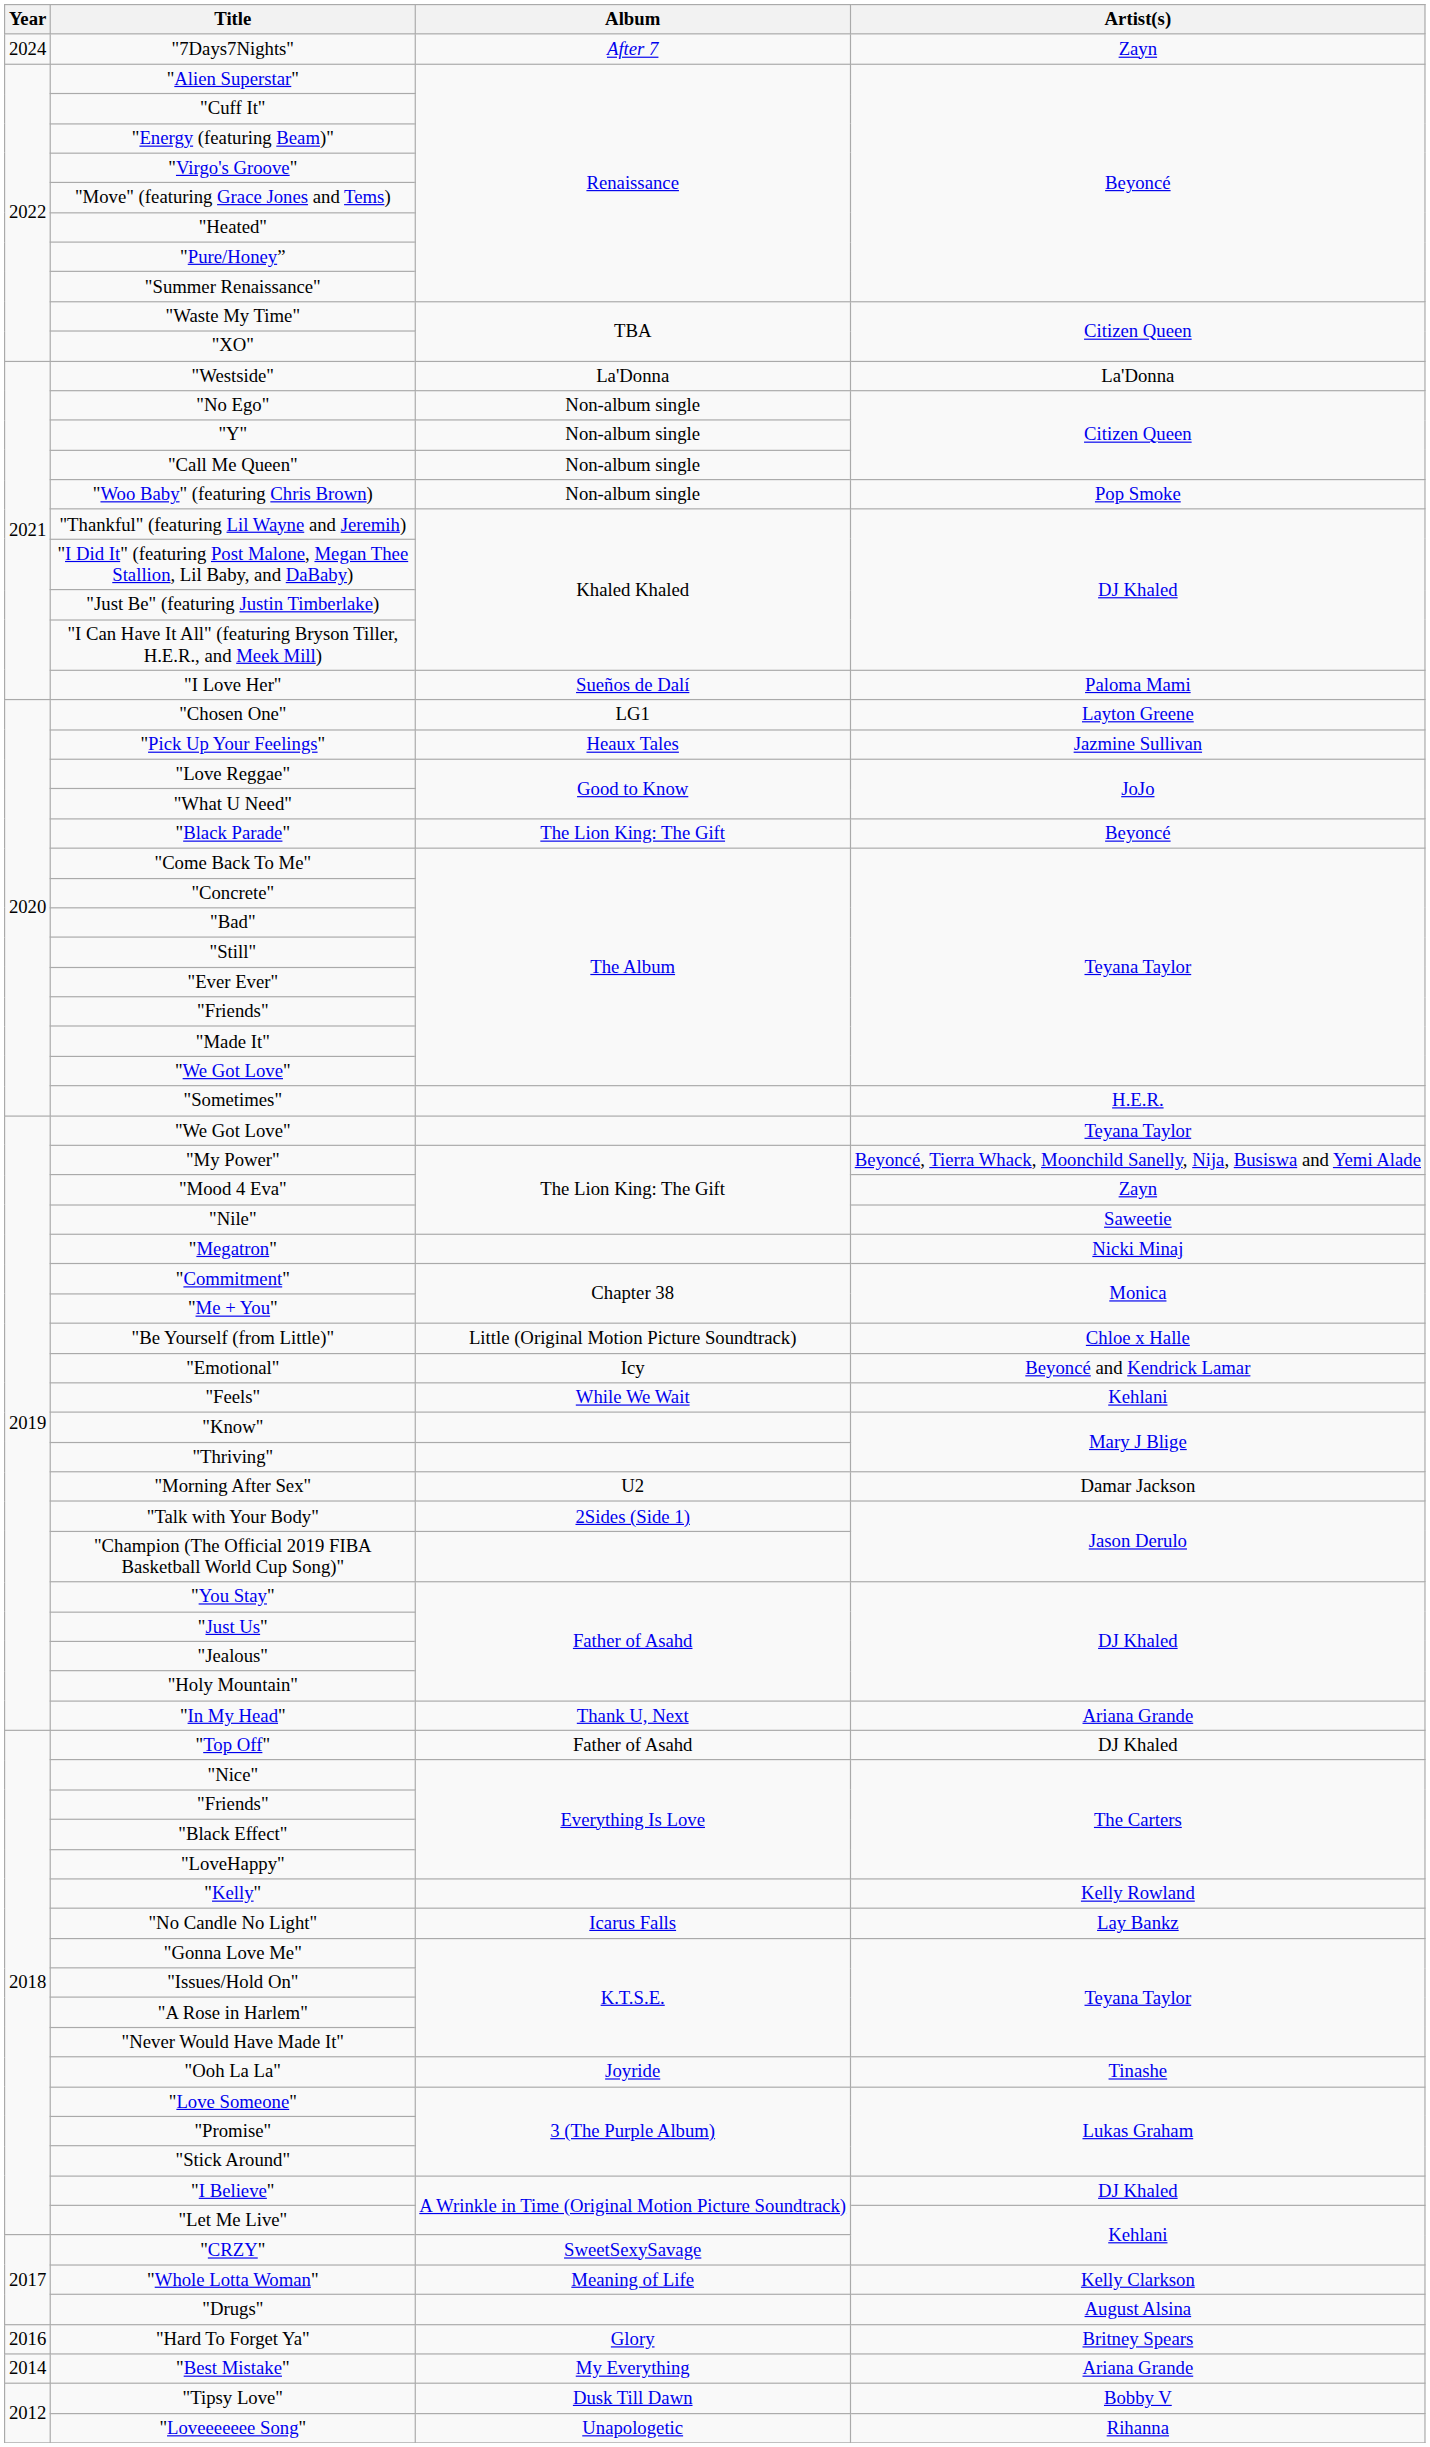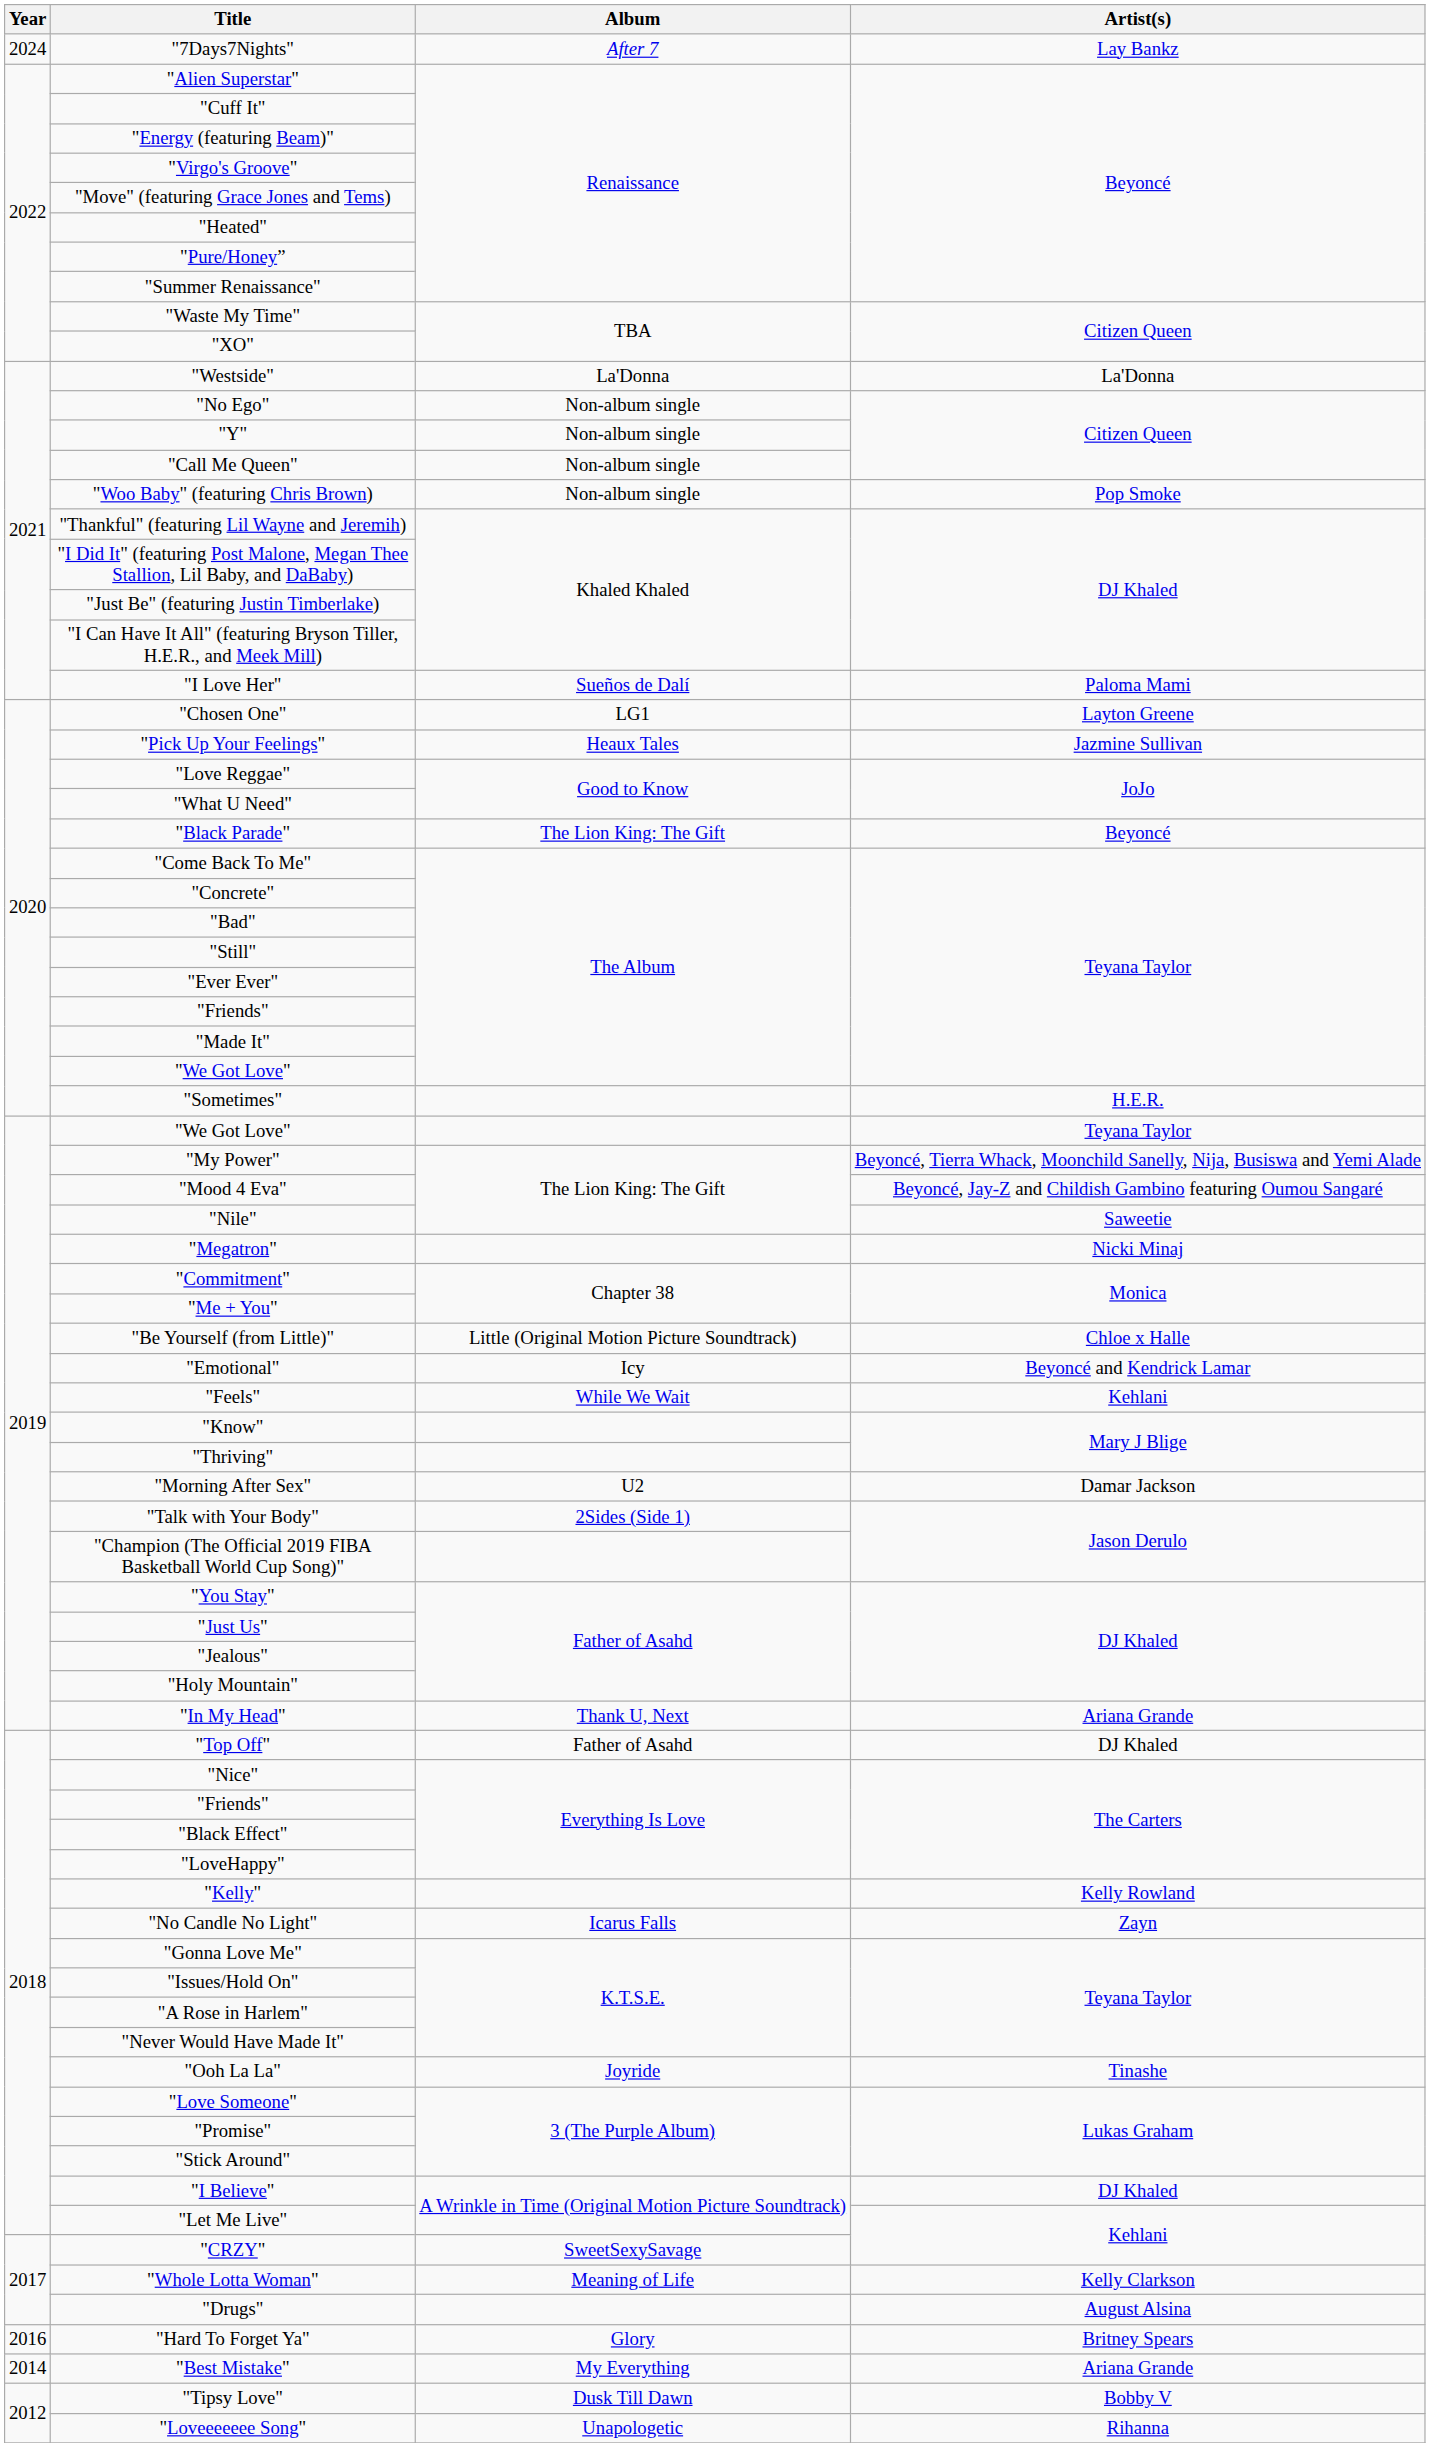 <table class="wikitable plainrowheaders" style="text-align:center;">
 <tr>
 <th scope="col">Year</th>
 <th scope="col" style="width:19em;">Title</th>
 <th scope="col">Album</th>
 <th scope="col">Artist(s)</th>
 </tr>
 <tr>
 <td>2024</td>
 <td>"7Days7Nights"</td>
 <td><em><a href='#'>After 7</a></em></td>
-<td><a href='#'>Zayn</a></td>
+<td><a href='#'>Lay Bankz</a></td>
 </tr>
 <tr>
 <td rowspan="10">2022</td>
 <td>"<a href='#'>Alien Superstar</a>"</td>
 <td rowspan="8"><a href='#'>Renaissance</a></td>
 <td rowspan="8"><a href='#'>Beyoncé</a></td>
 </tr>
 <tr>
 <td>"Cuff It"</td>
 </tr>
 <tr>
 <td>"<a href='#'>Energy</a> (featuring <a href='#'>Beam</a>)"</td>
 </tr>
 <tr>
 <td>"<a href='#'>Virgo's Groove</a>"</td>
 </tr>
 <tr>
 <td>"Move" (featuring <a href='#'>Grace Jones</a> and <a href='#'>Tems</a>)</td>
 </tr>
 <tr>
 <td>"Heated"</td>
 </tr>
 <tr>
 <td>"<a href='#'>Pure/Honey</a>”</td>
 </tr>
 <tr>
 <td>"Summer Renaissance"</td>
 </tr>
 <tr>
 <td>"Waste My Time"</td>
 <td rowspan="2">TBA</td>
 <td rowspan="2"><a href='#'>Citizen Queen</a></td>
 </tr>
 <tr>
 <td>"XO"</td>
 </tr>
 <tr>
 <td rowspan="10">2021</td>
 <td>"Westside"</td>
 <td>La'Donna</td>
 <td>La'Donna</td>
 </tr>
 <tr>
 <td>"No Ego"</td>
 <td>Non-album single</td>
 <td rowspan="3"><a href='#'>Citizen Queen</a></td>
 </tr>
 <tr>
 <td>"Y"</td>
 <td>Non-album single</td>
 </tr>
 <tr>
 <td>"Call Me Queen"</td>
 <td>Non-album single</td>
 </tr>
 <tr>
 <td>"<a href='#'>Woo Baby</a>" (featuring <a href='#'>Chris Brown</a>)</td>
 <td>Non-album single</td>
 <td><a href='#'>Pop Smoke</a></td>
 </tr>
 <tr>
 <td>"Thankful" (featuring <a href='#'>Lil Wayne</a> and <a href='#'>Jeremih</a>)</td>
 <td rowspan="4">Khaled Khaled</td>
 <td rowspan="4"><a href='#'>DJ Khaled</a></td>
 </tr>
 <tr>
 <td>"<a href='#'>I Did It</a>" (featuring <a href='#'>Post Malone</a>, <a href='#'>Megan Thee Stallion</a>, Lil Baby, and <a href='#'>DaBaby</a>)</td>
 </tr>
 <tr>
 <td>"Just Be" (featuring <a href='#'>Justin Timberlake</a>)</td>
 </tr>
 <tr>
 <td>"I Can Have It All" (featuring Bryson Tiller, H.E.R., and <a href='#'>Meek Mill</a>)</td>
 </tr>
 <tr>
 <td>"I Love Her"</td>
 <td rowspan="1"><a href='#'>Sueños de Dalí</a></td>
 <td rowspan="1"><a href='#'>Paloma Mami</a></td>
 </tr>
 <tr>
 <td rowspan="14">2020</td>
 <td>"Chosen One"</td>
 <td>LG1</td>
 <td><a href='#'>Layton Greene</a></td>
 </tr>
 <tr>
 <td>"<a href='#'>Pick Up Your Feelings</a>"</td>
 <td><a href='#'>Heaux Tales</a></td>
 <td><a href='#'>Jazmine Sullivan</a></td>
 </tr>
 <tr>
 <td>"Love Reggae" </td>
 <td rowspan="2"><a href='#'>Good to Know</a></td>
 <td rowspan="2"><a href='#'>JoJo</a></td>
 </tr>
 <tr>
 <td>"What U Need"</td>
 </tr>
 <tr>
 <td>"<a href='#'>Black Parade</a>"</td>
 <td><a href='#'>The Lion King: The Gift</a></td>
 <td><a href='#'>Beyoncé</a></td>
 </tr>
 <tr>
 <td>"Come Back To Me" </td>
 <td rowspan="8"><a href='#'>The Album</a></td>
 <td rowspan="8"><a href='#'>Teyana Taylor</a></td>
 </tr>
 <tr>
 <td>"Concrete"</td>
 </tr>
 <tr>
 <td>"Bad"</td>
 </tr>
 <tr>
 <td>"Still"</td>
 </tr>
 <tr>
 <td>"Ever Ever"</td>
 </tr>
 <tr>
 <td>"Friends"</td>
 </tr>
 <tr>
 <td>"Made It"</td>
 </tr>
 <tr>
 <td>"<a href='#'>We Got Love</a>" </td>
 </tr>
 <tr>
 <td>"Sometimes"</td>
 <td></td>
 <td><a href='#'>H.E.R.</a></td>
 </tr>
 <tr>
 <td rowspan="20">2019</td>
 <td>"We Got Love"</td>
 <td></td>
 <td><a href='#'>Teyana Taylor</a></td>
 </tr>
 <tr>
 <td>"My Power"</td>
 <td rowspan="3">The Lion King: The Gift</td>
 <td><a href='#'>Beyoncé</a>, <a href='#'>Tierra Whack</a>, <a href='#'>Moonchild Sanelly</a>, <a href='#'>Nija</a>, <a href='#'>Busiswa</a> and <a href='#'>Yemi Alade</a></td>
 </tr>
 <tr>
 <td>"Mood 4 Eva"</td>
-<td><a href='#'>Zayn</a></td>
+<td><a href='#'>Beyoncé</a>, <a href='#'>Jay-Z</a> and <a href='#'>Childish Gambino</a> featuring <a href='#'>Oumou Sangaré</a></td>
 </tr>
 <tr>
 <td>"Nile"</td>
 <td><a href='#'>Saweetie</a></td>
 </tr>
 <tr>
 <td>"<a href='#'>Megatron</a>"</td>
 <td></td>
 <td><a href='#'>Nicki Minaj</a></td>
 </tr>
 <tr>
 <td>"<a href='#'>Commitment</a>"</td>
 <td rowspan="2">Chapter 38</td>
 <td rowspan="2"><a href='#'>Monica</a></td>
 </tr>
 <tr>
 <td>"<a href='#'>Me + You</a>"</td>
 </tr>
 <tr>
 <td>"Be Yourself (from Little)"</td>
 <td>Little (Original Motion Picture Soundtrack)</td>
 <td><a href='#'>Chloe x Halle</a></td>
 </tr>
 <tr>
 <td>"Emotional" </td>
 <td>Icy</td>
 <td><a href='#'>Beyoncé</a> and <a href='#'>Kendrick Lamar</a></td>
 </tr>
 <tr>
 <td>"Feels"</td>
 <td><a href='#'>While We Wait</a></td>
 <td><a href='#'>Kehlani</a></td>
 </tr>
 <tr>
 <td>"Know"</td>
 <td></td>
 <td rowspan="2"><a href='#'>Mary J Blige</a></td>
 </tr>
 <tr>
 <td>"Thriving" </td>
 <td></td>
 </tr>
 <tr>
 <td>"Morning After Sex"</td>
 <td>U2</td>
 <td>Damar Jackson</td>
 </tr>
 <tr>
 <td>"Talk with Your Body"</td>
 <td><a href='#'>2Sides (Side 1)</a></td>
 <td rowspan="2"><a href='#'>Jason Derulo</a></td>
 </tr>
 <tr>
 <td>"Champion (The Official 2019 FIBA Basketball World Cup Song)"</td>
 <td></td>
 </tr>
 <tr>
 <td>"<a href='#'>You Stay</a>" </td>
 <td rowspan="4"><a href='#'>Father of Asahd</a></td>
 <td rowspan="4"><a href='#'>DJ Khaled</a></td>
 </tr>
 <tr>
 <td>"<a href='#'>Just Us</a>" </td>
 </tr>
 <tr>
 <td>"Jealous" </td>
 </tr>
 <tr>
 <td>"Holy Mountain" </td>
 </tr>
 <tr>
 <td>"<a href='#'>In My Head</a>"</td>
 <td><a href='#'>Thank U, Next</a></td>
 <td><a href='#'>Ariana Grande</a></td>
 </tr>
 <tr>
 <td rowspan="17">2018</td>
 <td>"<a href='#'>Top Off</a>" </td>
 <td>Father of Asahd</td>
 <td>DJ Khaled</td>
 </tr>
 <tr>
 <td>"Nice"</td>
 <td rowspan="4"><a href='#'>Everything Is Love</a></td>
 <td rowspan="4"><a href='#'>The Carters</a></td>
 </tr>
 <tr>
 <td>"Friends"</td>
 </tr>
 <tr>
 <td>"Black Effect"</td>
 </tr>
 <tr>
 <td>"LoveHappy"</td>
 </tr>
 <tr>
 <td>"<a href='#'>Kelly</a>"</td>
 <td></td>
 <td><a href='#'>Kelly Rowland</a></td>
 </tr>
 <tr>
 <td>"No Candle No Light"</td>
 <td><a href='#'>Icarus Falls</a></td>
-<td><a href='#'>Lay Bankz</a></td>
+<td><a href='#'>Zayn</a></td>
 </tr>
 <tr>
 <td>"Gonna Love Me"</td>
 <td rowspan="4"><a href='#'>K.T.S.E.</a></td>
 <td rowspan="4"><a href='#'>Teyana Taylor</a></td>
 </tr>
 <tr>
 <td>"Issues/Hold On"</td>
 </tr>
 <tr>
 <td>"A Rose in Harlem"</td>
 </tr>
 <tr>
 <td>"Never Would Have Made It"</td>
 </tr>
 <tr>
 <td>"Ooh La La"</td>
 <td><a href='#'>Joyride</a></td>
 <td><a href='#'>Tinashe</a></td>
 </tr>
 <tr>
 <td>"<a href='#'>Love Someone</a>"</td>
 <td rowspan="3"><a href='#'>3 (The Purple Album)</a></td>
 <td rowspan="3"><a href='#'>Lukas Graham</a></td>
 </tr>
 <tr>
 <td>"Promise"</td>
 </tr>
 <tr>
 <td>"Stick Around"</td>
 </tr>
 <tr>
 <td>"<a href='#'>I Believe</a>" </td>
 <td rowspan="2"><a href='#'>A Wrinkle in Time (Original Motion Picture Soundtrack)</a></td>
 <td><a href='#'>DJ Khaled</a></td>
 </tr>
 <tr>
 <td>"Let Me Live"</td>
 <td rowspan="2"><a href='#'>Kehlani</a></td>
 </tr>
 <tr>
 <td rowspan="3">2017</td>
 <td>"<a href='#'>CRZY</a>"</td>
 <td><a href='#'>SweetSexySavage</a></td>
 </tr>
 <tr>
 <td>"<a href='#'>Whole Lotta Woman</a>"</td>
 <td><a href='#'>Meaning of Life</a></td>
 <td><a href='#'>Kelly Clarkson</a></td>
 </tr>
 <tr>
 <td>"Drugs"</td>
 <td></td>
 <td><a href='#'>August Alsina</a></td>
 </tr>
 <tr>
 <td>2016</td>
 <td>"Hard To Forget Ya"</td>
 <td><a href='#'>Glory</a></td>
 <td><a href='#'>Britney Spears</a></td>
 </tr>
 <tr>
 <td>2014</td>
 <td>"<a href='#'>Best Mistake</a>" </td>
 <td><a href='#'>My Everything</a></td>
 <td><a href='#'>Ariana Grande</a></td>
 </tr>
 <tr>
 <td rowspan="2">2012</td>
 <td>"Tipsy Love" </td>
 <td><a href='#'>Dusk Till Dawn</a></td>
 <td><a href='#'>Bobby V</a></td>
 </tr>
 <tr>
 <td>"<a href='#'>Loveeeeeee Song</a>" </td>
 <td><a href='#'>Unapologetic</a></td>
 <td><a href='#'>Rihanna</a></td>
 </tr>
 </table>
